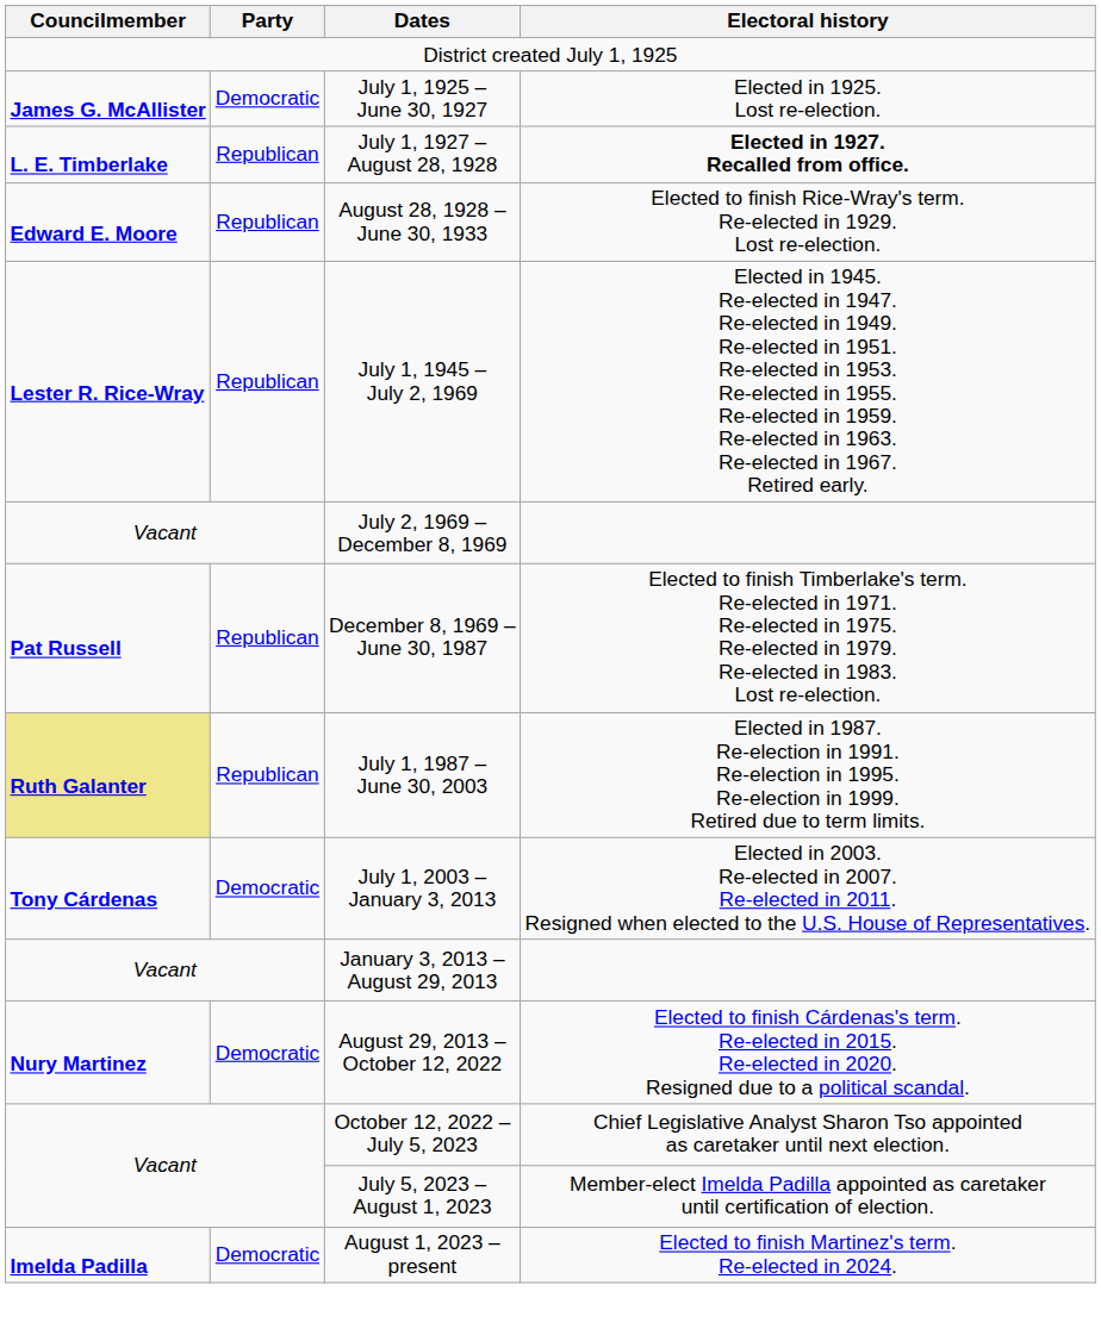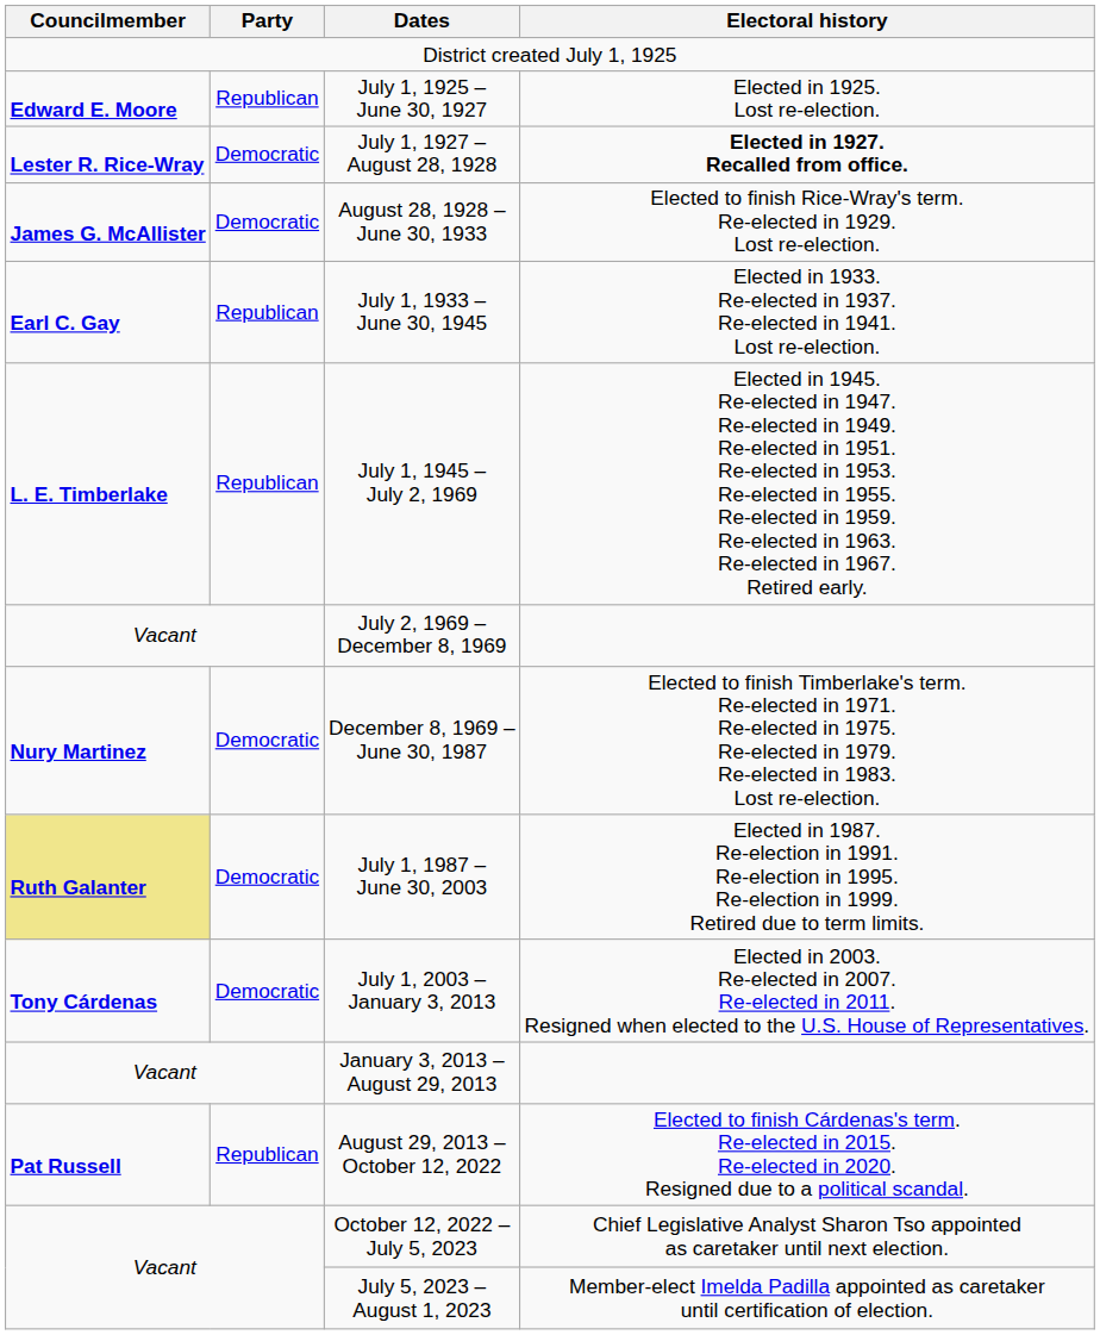 <table class="wikitable" style="text-align:center;">
 <tr>
 <th>Councilmember</th>
 <th>Party</th>
 <th>Dates</th>
 <th>Electoral history</th>
 </tr>
 <tr>
 <td colspan="4">District created July 1, 1925</td>
 </tr>
 <tr>
-<td align=left> <br> <strong><a href='#'>James G. McAllister</a></strong> <br> </td>
-<td><a href='#'>Democratic</a></td>
+<td align=left> <br> <strong><a href='#'>Edward E. Moore</a></strong><br> </td>
+<td><a href='#'>Republican</a></td>
 <td nowrap>July 1, 1925 –<br> June 30, 1927</td>
 <td>Elected in 1925. <br> Lost re-election.</td>
 </tr>
 <tr>
-<td align=left> <br> <strong><a href='#'>L. E. Timberlake</a></strong><br></td>
-<td><a href='#'>Republican</a></td>
+<td align=left><br> <strong><a href='#'>Lester R. Rice-Wray</a></strong><br> </td>
+<td><a href='#'>Democratic</a></td>
 <td nowrap>July 1, 1927 –<br> August 28, 1928</td>
 <td><strong>Elected in 1927. <br> Recalled from office.</strong></td>
 </tr>
 <tr>
-<td align=left> <br> <strong><a href='#'>Edward E. Moore</a></strong><br> </td>
-<td><a href='#'>Republican</a></td>
+<td align=left> <br> <strong><a href='#'>James G. McAllister</a></strong> <br> </td>
+<td><a href='#'>Democratic</a></td>
 <td nowrap>August 28, 1928 –<br> June 30, 1933</td>
 <td>Elected to finish Rice-Wray's term. <br> Re-elected in 1929. <br> Lost re-election.</td>
 </tr>
 <tr>
-<td align=left><br> <strong><a href='#'>Lester R. Rice-Wray</a></strong><br> </td>
+<td align=left> <br> <strong><a href='#'>Earl C. Gay</a></strong> <br> </td>
+<td><a href='#'>Republican</a></td>
+<td nowrap>July 1, 1933 –<br> June 30, 1945</td>
+<td>Elected in 1933. <br> Re-elected in 1937. <br> Re-elected in 1941. <br> Lost re-election.</td>
+</tr>
+<tr>
+<td align=left> <br> <strong><a href='#'>L. E. Timberlake</a></strong><br></td>
 <td><a href='#'>Republican</a></td>
 <td nowrap>July 1, 1945 –<br> July 2, 1969</td>
 <td>Elected in 1945. <br> Re-elected in 1947. <br> Re-elected in 1949. <br> Re-elected in 1951. <br> Re-elected in 1953. <br> Re-elected in 1955. <br> Re-elected in 1959. <br> Re-elected in 1963. <br> Re-elected in 1967. <br> Retired early.</td>
 </tr>
 <tr style="height:3em">
 <td colspan=2><em>Vacant</em></td>
 <td nowrap>July 2, 1969 –<br>December 8, 1969</td>
 <td></td>
 </tr>
 <tr>
-<td align=left> <br> <strong><a href='#'>Pat Russell</a></strong><br></td>
-<td><a href='#'>Republican</a></td>
+<td align=left> <br> <strong><a href='#'>Nury Martinez</a></strong><br></td>
+<td><a href='#'>Democratic</a></td>
 <td nowrap>December 8, 1969 –<br> June 30, 1987</td>
 <td>Elected to finish Timberlake's term. <br> Re-elected in 1971. <br> Re-elected in 1975. <br> Re-elected in 1979. <br> Re-elected in 1983. <br> Lost re-election.</td>
 </tr>
 <tr>
 <td align=left style="background: khaki;"> <br> <strong><a href='#'>Ruth Galanter</a></strong><br></td>
-<td><a href='#'>Republican</a></td>
+<td><a href='#'>Democratic</a></td>
 <td nowrap>July 1, 1987 –<br> June 30, 2003</td>
 <td>Elected in 1987. <br> Re-election in 1991. <br> Re-election in 1995. <br> Re-election in 1999. <br> Retired due to term limits.</td>
 </tr>
 <tr>
 <td align=left> <br> <strong><a href='#'>Tony Cárdenas</a></strong><br></td>
 <td><a href='#'>Democratic</a></td>
 <td nowrap>July 1, 2003 –<br> January 3, 2013</td>
 <td>Elected in 2003. <br> Re-elected in 2007. <br> <a href='#'>Re-elected in 2011</a>. <br> Resigned when elected to the <a href='#'>U.S. House of Representatives</a>.</td>
 </tr>
 <tr style="height:3em">
 <td colspan=2><em>Vacant</em></td>
 <td nowrap>January 3, 2013 –<br>August 29, 2013</td>
 </tr>
 <tr>
-<td align=left> <br> <strong><a href='#'>Nury Martinez</a></strong><br></td>
-<td><a href='#'>Democratic</a></td>
+<td align=left> <br> <strong><a href='#'>Pat Russell</a></strong><br></td>
+<td><a href='#'>Republican</a></td>
 <td nowrap>August 29, 2013 –<br> October 12, 2022</td>
 <td><a href='#'>Elected to finish Cárdenas's term</a>. <br> <a href='#'>Re-elected in 2015</a>. <br> <a href='#'>Re-elected in 2020</a>. <br> Resigned due to a <a href='#'>political scandal</a>.</td>
 </tr>
 <tr style="height:3em">
 <td rowspan=2 colspan=2><em>Vacant</em></td>
 <td nowrap>October 12, 2022 –<br> July 5, 2023</td>
 <td>Chief Legislative Analyst Sharon Tso appointed <br> as caretaker until next election.</td>
 </tr>
 <tr style="height:3em">
 <td nowrap>July 5, 2023 –<br> August 1, 2023</td>
 <td>Member-elect <a href='#'>Imelda Padilla</a> appointed as caretaker <br> until certification of election.</td>
 </tr>
-<tr>
-<td align=left> <br> <strong><a href='#'>Imelda Padilla</a></strong><br></td>
-<td><a href='#'>Democratic</a></td>
-<td nowrap>August 1, 2023 –<br>present</td>
-<td><a href='#'>Elected to finish Martinez's term</a>. <br> <a href='#'>Re-elected in 2024</a>.</td>
-</tr>
 </table>
